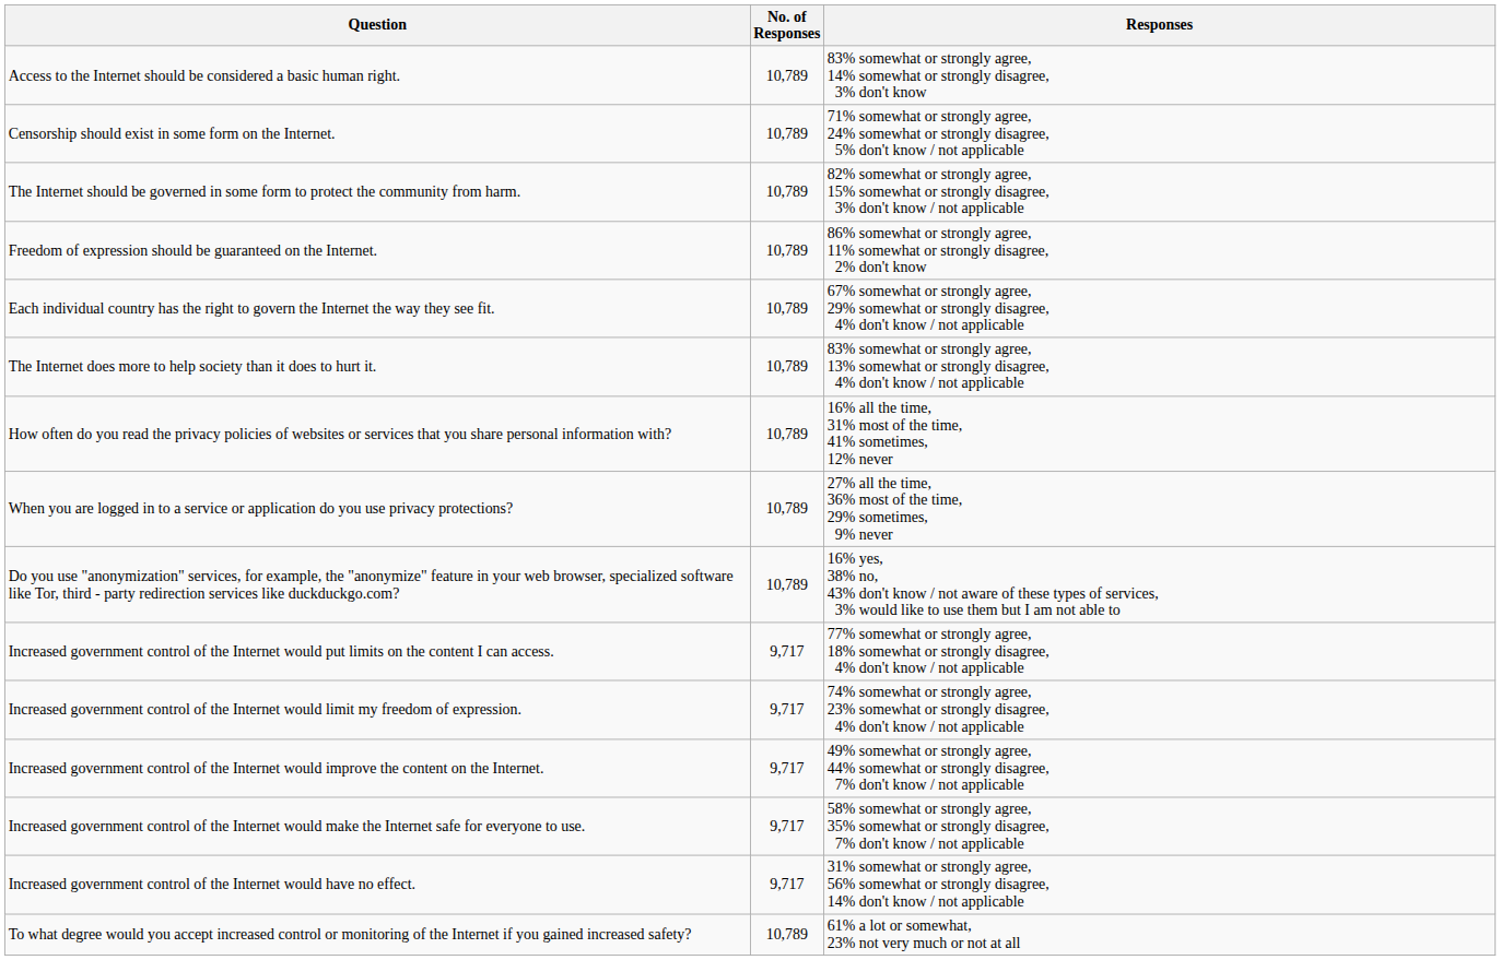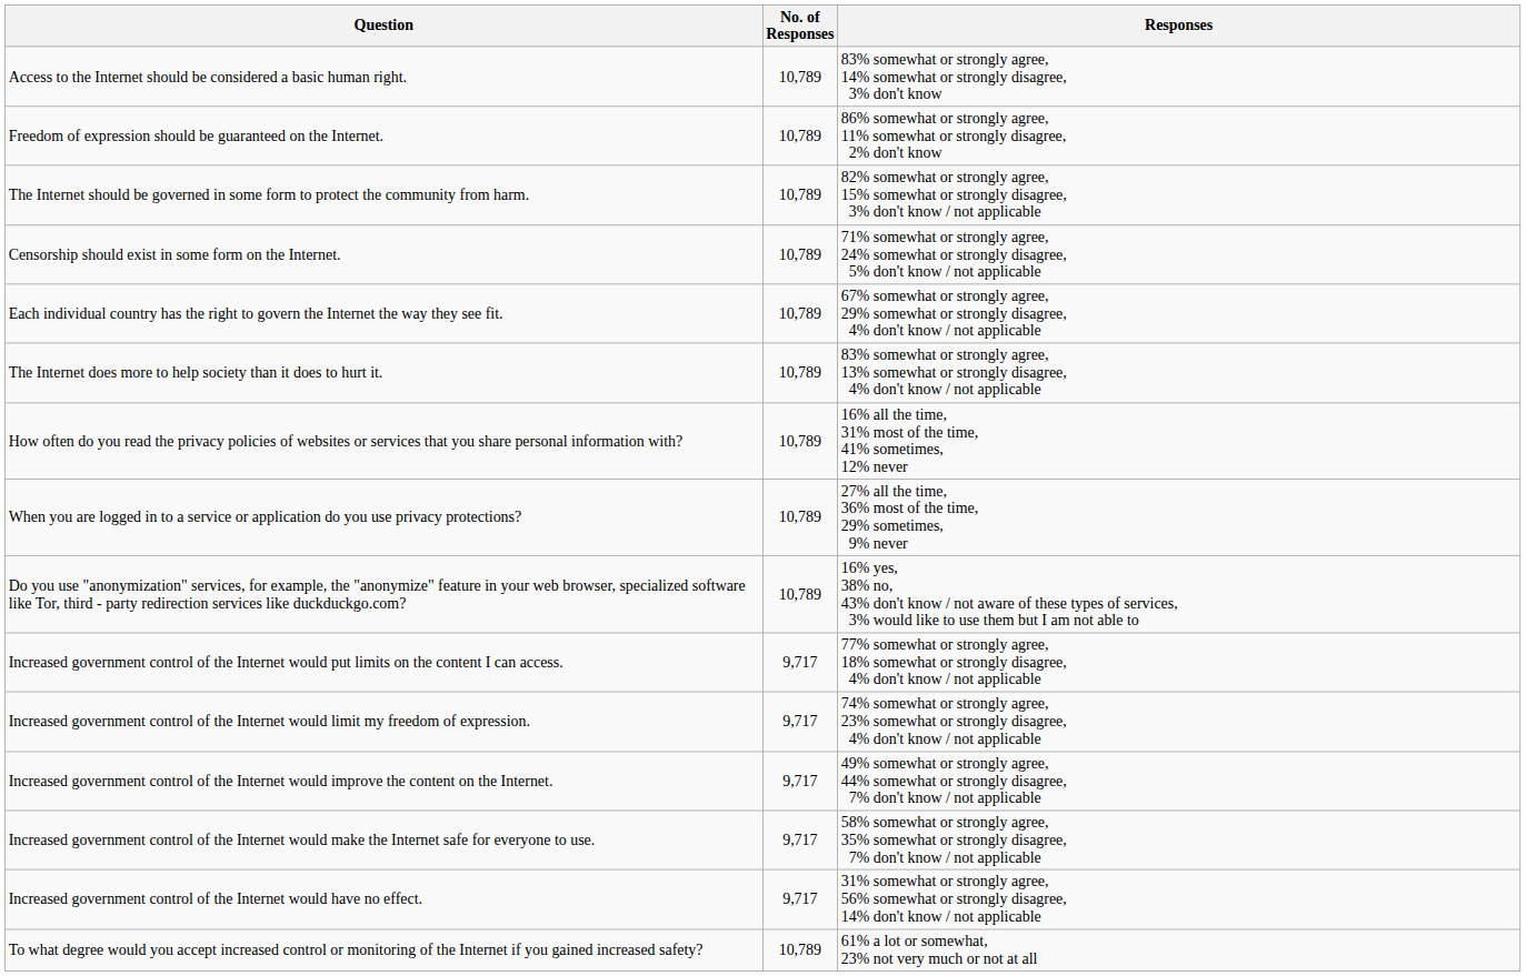 <table class= "wikitable sticky-header">
 <tr>
 <th width="50%">Question</th>
 <th width="50">No. of Responses</th>
 <th>Responses</th>
 </tr>
 <tr>
 <td>Access to the Internet should be considered a basic human right.</td>
 <td align="center">10,789</td>
 <td>83% somewhat or strongly agree,<br>14% somewhat or strongly disagree,<br>  3% don't know</td>
 </tr>
 <tr>
-<td>Censorship should exist in some form on the Internet.</td>
+<td>Freedom of expression should be guaranteed on the Internet.</td>
 <td align="center">10,789</td>
-<td>71% somewhat or strongly agree,<br>24% somewhat or strongly disagree,<br>  5% don't know / not applicable</td>
+<td>86% somewhat or strongly agree,<br>11% somewhat or strongly disagree,<br>  2% don't know</td>
 </tr>
 <tr>
 <td>The Internet should be governed in some form to protect the community from harm.</td>
 <td align="center">10,789</td>
 <td>82% somewhat or strongly agree,<br>15% somewhat or strongly disagree,<br>  3% don't know / not applicable</td>
 </tr>
 <tr>
-<td>Freedom of expression should be guaranteed on the Internet.</td>
+<td>Censorship should exist in some form on the Internet.</td>
 <td align="center">10,789</td>
-<td>86% somewhat or strongly agree,<br>11% somewhat or strongly disagree,<br>  2% don't know</td>
+<td>71% somewhat or strongly agree,<br>24% somewhat or strongly disagree,<br>  5% don't know / not applicable</td>
 </tr>
 <tr>
 <td>Each individual country has the right to govern the Internet the way they see fit.</td>
 <td align="center">10,789</td>
 <td>67% somewhat or strongly agree,<br>29% somewhat or strongly disagree,<br>  4% don't know / not applicable</td>
 </tr>
 <tr>
 <td>The Internet does more to help society than it does to hurt it.</td>
 <td align="center">10,789</td>
 <td>83% somewhat or strongly agree,<br>13% somewhat or strongly disagree,<br>  4% don't know / not applicable</td>
 </tr>
 <tr>
 <td>How often do you read the privacy policies of websites or services that you share personal information with?</td>
 <td align="center">10,789</td>
 <td>16% all the time,<br>31% most of the time,<br>41% sometimes,<br>12% never</td>
 </tr>
 <tr>
 <td>When you are logged in to a service or application do you use privacy protections?</td>
 <td align="center">10,789</td>
 <td>27% all the time,<br>36% most of the time,<br>29% sometimes,<br>  9% never</td>
 </tr>
 <tr>
 <td>Do you use "anonymization" services, for example, the "anonymize" feature in your web browser, specialized software like Tor, third - party redirection services like duckduckgo.com?</td>
 <td align="center">10,789</td>
 <td>16% yes,<br>38% no,<br>43% don't know / not aware of these types of services,<br>  3% would like to use them but I am not able to</td>
 </tr>
 <tr>
 <td>Increased government control of the Internet would put limits on the content I can access.</td>
 <td align="center">9,717</td>
 <td>77% somewhat or strongly agree,<br>18% somewhat or strongly disagree,<br>  4% don't know / not applicable</td>
 </tr>
 <tr>
 <td>Increased government control of the Internet would limit my freedom of expression.</td>
 <td align="center">9,717</td>
 <td>74% somewhat or strongly agree,<br>23% somewhat or strongly disagree,<br>  4% don't know / not applicable</td>
 </tr>
 <tr>
 <td>Increased government control of the Internet would improve the content on the Internet.</td>
 <td align="center">9,717</td>
 <td>49% somewhat or strongly agree,<br>44% somewhat or strongly disagree,<br>  7% don't know / not applicable</td>
 </tr>
 <tr>
 <td>Increased government control of the Internet would make the Internet safe for everyone to use.</td>
 <td align="center">9,717</td>
 <td>58% somewhat or strongly agree,<br>35% somewhat or strongly disagree,<br>  7% don't know / not applicable</td>
 </tr>
 <tr>
 <td>Increased government control of the Internet would have no effect.</td>
 <td align="center">9,717</td>
 <td>31% somewhat or strongly agree,<br>56% somewhat or strongly disagree,<br>14% don't know / not applicable</td>
 </tr>
 <tr>
 <td>To what degree would you accept increased control or monitoring of the Internet if you gained increased safety?</td>
 <td align="center">10,789</td>
 <td>61% a lot or somewhat,<br>23% not very much or not at all</td>
 </tr>
 </table>
